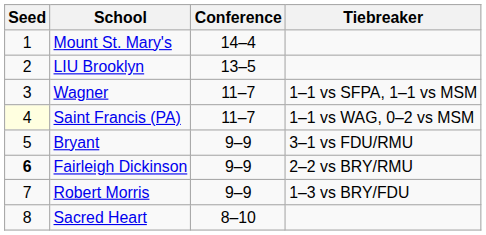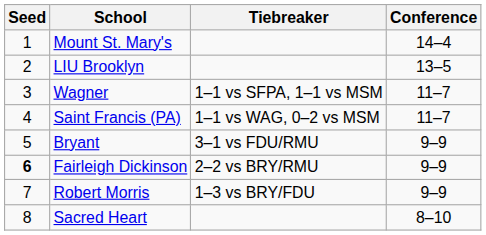 <table class="wikitable" style="white-space:nowrap; font-size:90%; text-align:center">
 <tr>
 <th>Seed</th>
 <th>School</th>
+<th>Tiebreaker</th>
 <th>Conference</th>
-<th>Tiebreaker</th>
 </tr>
 <tr>
 <td>1</td>
 <td align=left><a href='#'>Mount St. Mary's</a></td>
+<td></td>
 <td>14–4</td>
-<td></td>
 </tr>
 <tr>
 <td>2</td>
 <td align=left><a href='#'>LIU Brooklyn</a></td>
+<td></td>
 <td>13–5</td>
-<td></td>
 </tr>
 <tr>
 <td>3</td>
 <td align=left><a href='#'>Wagner</a></td>
+<td align=left>1–1 vs SFPA, 1–1 vs MSM</td>
 <td>11–7</td>
-<td align=left>1–1 vs SFPA, 1–1 vs MSM</td>
 </tr>
 <tr>
-<td style="background: lightyellow;">4</td>
+<td>4</td>
 <td align=left><a href='#'>Saint Francis (PA)</a></td>
+<td align=left>1–1 vs WAG, 0–2 vs MSM</td>
 <td>11–7</td>
-<td align=left>1–1 vs WAG, 0–2 vs MSM</td>
 </tr>
 <tr>
 <td>5</td>
 <td align=left><a href='#'>Bryant</a></td>
+<td align=left>3–1 vs FDU/RMU</td>
 <td>9–9</td>
-<td align=left>3–1 vs FDU/RMU</td>
 </tr>
 <tr>
 <td><strong>6</strong></td>
 <td align=left><a href='#'>Fairleigh Dickinson</a></td>
+<td align=left>2–2 vs BRY/RMU</td>
 <td>9–9</td>
-<td align=left>2–2 vs BRY/RMU</td>
 </tr>
 <tr>
 <td>7</td>
 <td align=left><a href='#'>Robert Morris</a></td>
+<td align=left>1–3 vs BRY/FDU</td>
 <td>9–9</td>
-<td align=left>1–3 vs BRY/FDU</td>
 </tr>
 <tr>
 <td>8</td>
 <td align=left><a href='#'>Sacred Heart</a></td>
+<td></td>
 <td>8–10</td>
-<td></td>
 </tr>
 </table>
